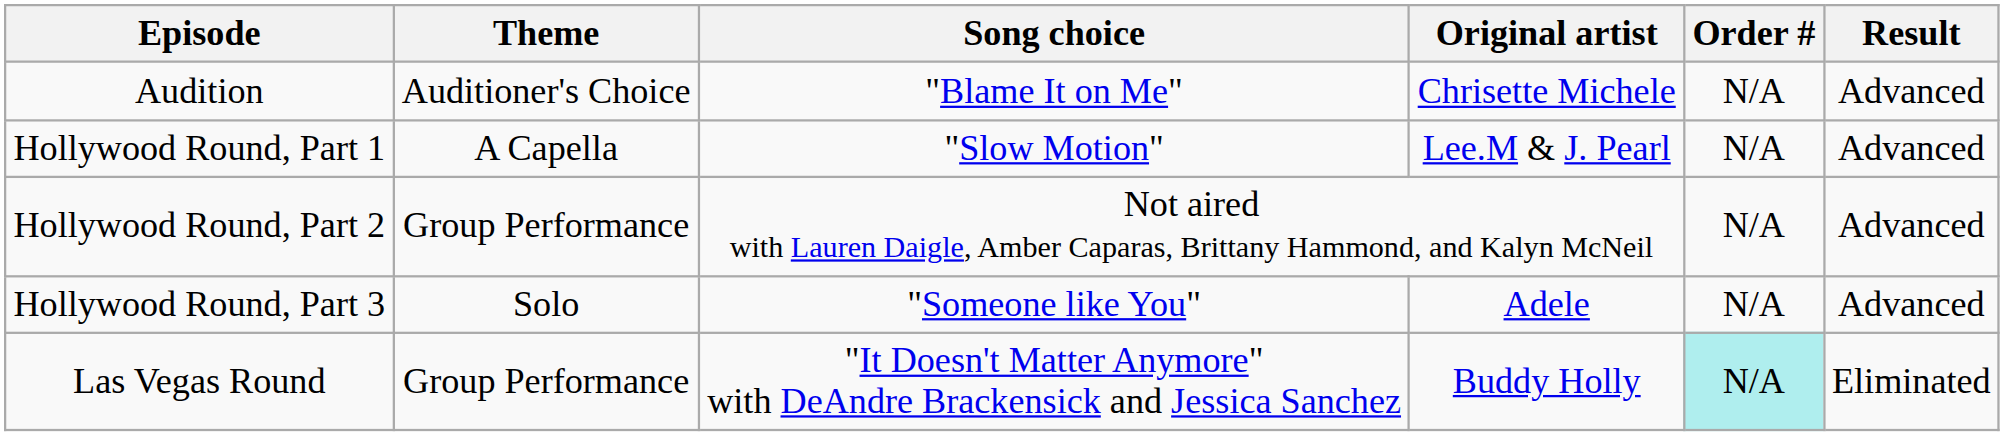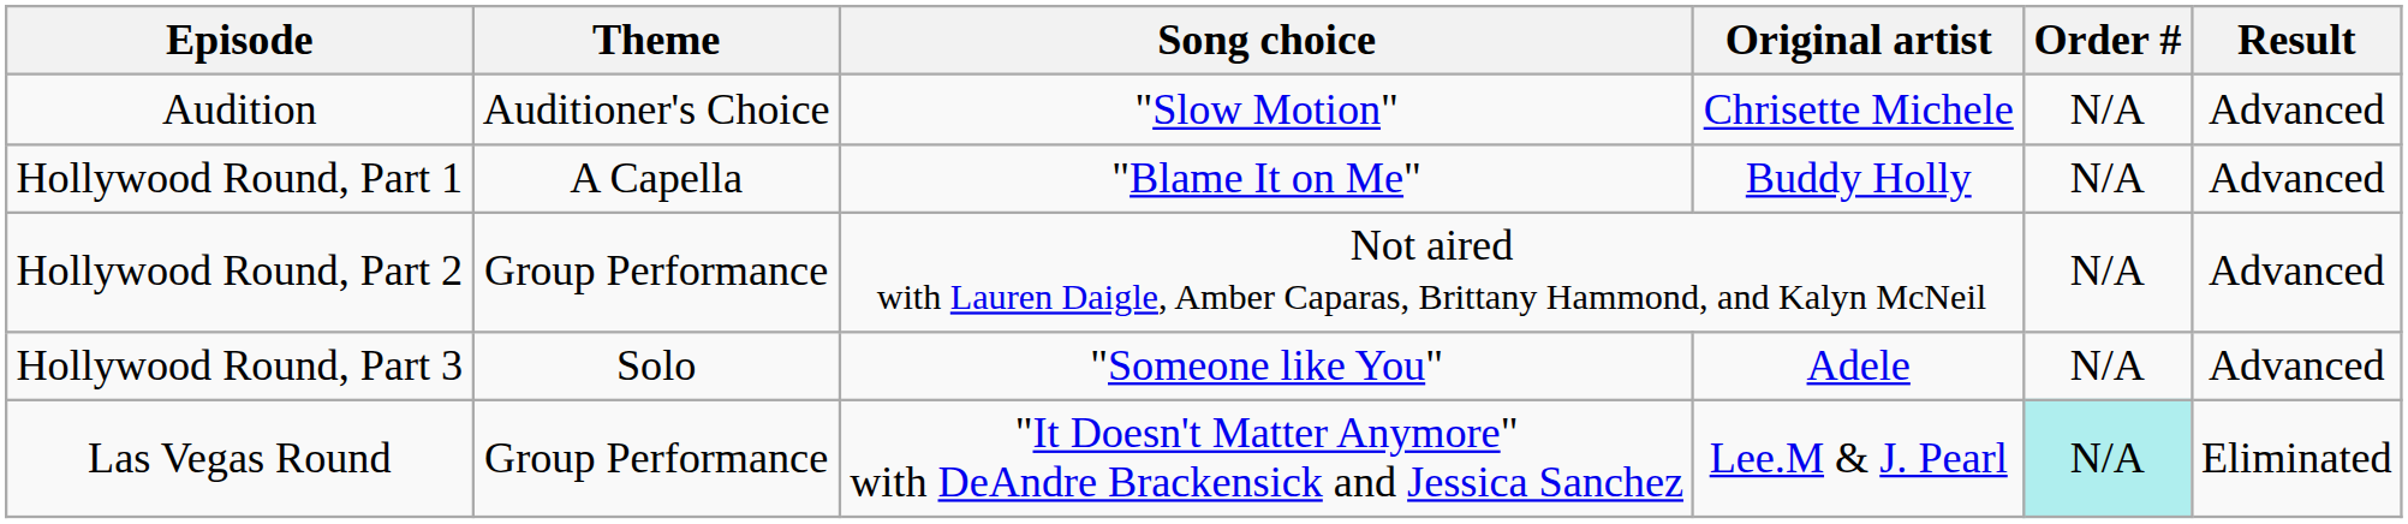 <table class="wikitable" style="text-align: center;">
 <tr>
 <th>Episode</th>
 <th>Theme</th>
 <th>Song choice</th>
 <th>Original artist</th>
 <th>Order #</th>
 <th>Result</th>
 </tr>
 <tr>
 <td>Audition</td>
 <td>Auditioner's Choice</td>
-<td>"<a href='#'>Blame It on Me</a>"</td>
+<td>"<a href='#'>Slow Motion</a>"</td>
 <td><a href='#'>Chrisette Michele</a></td>
 <td>N/A</td>
 <td>Advanced</td>
 </tr>
 <tr>
 <td>Hollywood Round, Part 1</td>
 <td>A Capella</td>
-<td>"<a href='#'>Slow Motion</a>"</td>
-<td><a href='#'>Lee.M</a> & <a href='#'>J. Pearl</a></td>
+<td>"<a href='#'>Blame It on Me</a>"</td>
+<td><a href='#'>Buddy Holly</a></td>
 <td>N/A</td>
 <td>Advanced</td>
 </tr>
 <tr>
 <td>Hollywood Round, Part 2</td>
 <td>Group Performance</td>
 <td colspan=2>Not aired<br> <small>with <a href='#'>Lauren Daigle</a>, Amber Caparas, Brittany Hammond, and Kalyn McNeil</small></td>
 <td>N/A</td>
 <td>Advanced</td>
 </tr>
 <tr>
 <td>Hollywood Round, Part 3</td>
 <td>Solo</td>
 <td>"<a href='#'>Someone like You</a>"</td>
 <td><a href='#'>Adele</a></td>
 <td>N/A</td>
 <td>Advanced</td>
 </tr>
 <tr>
 <td>Las Vegas Round</td>
 <td>Group Performance</td>
 <td>"<a href='#'>It Doesn't Matter Anymore</a>"<br>with <a href='#'>DeAndre Brackensick</a> and <a href='#'>Jessica Sanchez</a></td>
-<td><a href='#'>Buddy Holly</a></td>
+<td><a href='#'>Lee.M</a> & <a href='#'>J. Pearl</a></td>
 <td style="background: paleturquoise;">N/A</td>
 <td>Eliminated</td>
 </tr>
 </table>
